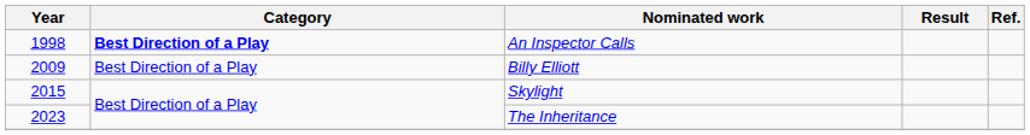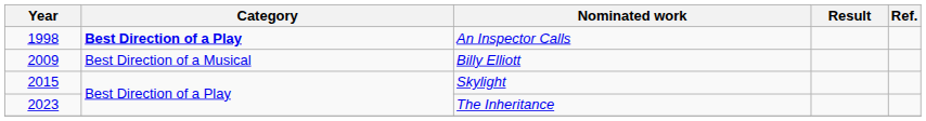 <table class=wikitable>
 <tr>
 <th scope="col" style="width:5em;">Year</th>
 <th scope="col" style="width:26em;">Category</th>
 <th scope="col" style="width:25em;">Nominated work</th>
 <th scope="col" style="width:5em;">Result</th>
 <th>Ref.</th>
 </tr>
 <tr>
 <td style="text-align:center;"><a href='#'>1998</a></td>
 <td><strong><a href='#'>Best Direction of a Play</a></strong></td>
 <td><em><a href='#'>An Inspector Calls</a></em></td>
 <td></td>
 <td></td>
 </tr>
 <tr>
 <td style="text-align:center;"><a href='#'>2009</a></td>
-<td><a href='#'>Best Direction of a Play</a></td>
+<td><a href='#'>Best Direction of a Musical</a></td>
 <td><em><a href='#'>Billy Elliott</a></em></td>
 <td></td>
 <td></td>
 </tr>
 <tr>
 <td style="text-align:center;"><a href='#'>2015</a></td>
 <td rowspan=2><a href='#'>Best Direction of a Play</a></td>
 <td><em><a href='#'>Skylight</a></em></td>
 <td></td>
 <td></td>
 </tr>
 <tr>
 <td style="text-align:center;"><a href='#'>2023</a></td>
 <td><em><a href='#'>The Inheritance</a></em></td>
 <td></td>
 <td></td>
 </tr>
 <tr>
 </tr>
 </table>
